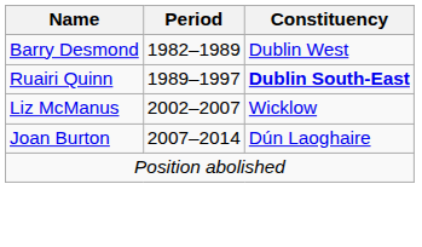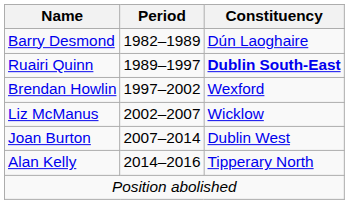 <table class="wikitable">
 <tr>
 <th>Name</th>
 <th>Period</th>
 <th>Constituency</th>
 </tr>
 <tr>
 <td><a href='#'>Barry Desmond</a></td>
 <td>1982–1989</td>
-<td><a href='#'>Dublin West</a></td>
+<td><a href='#'>Dún Laoghaire</a></td>
 </tr>
 <tr>
 <td><a href='#'>Ruairi Quinn</a></td>
 <td>1989–1997</td>
 <td><strong><a href='#'>Dublin South-East</a></strong></td>
+</tr>
+<tr>
+<td><a href='#'>Brendan Howlin</a></td>
+<td>1997–2002</td>
+<td><a href='#'>Wexford</a></td>
 </tr>
 <tr>
 <td><a href='#'>Liz McManus</a></td>
 <td>2002–2007</td>
 <td><a href='#'>Wicklow</a></td>
 </tr>
 <tr>
 <td><a href='#'>Joan Burton</a></td>
 <td>2007–2014</td>
-<td><a href='#'>Dún Laoghaire</a></td>
+<td><a href='#'>Dublin West</a></td>
+</tr>
+<tr>
+<td><a href='#'>Alan Kelly</a></td>
+<td>2014–2016</td>
+<td><a href='#'>Tipperary North</a></td>
 </tr>
 <tr>
 <td align=center colspan="3"><em>Position abolished</em></td>
 </tr>
 </table>
